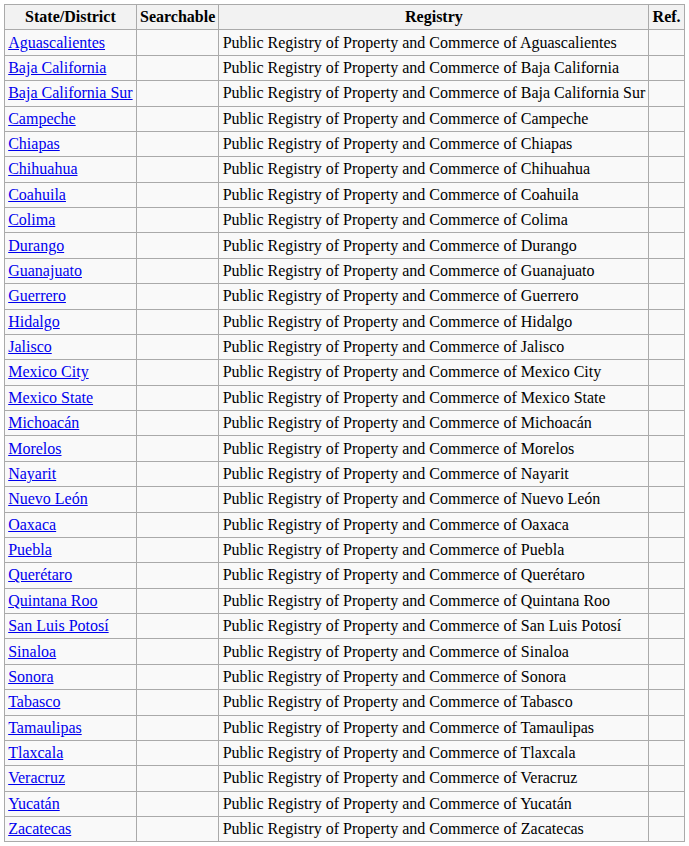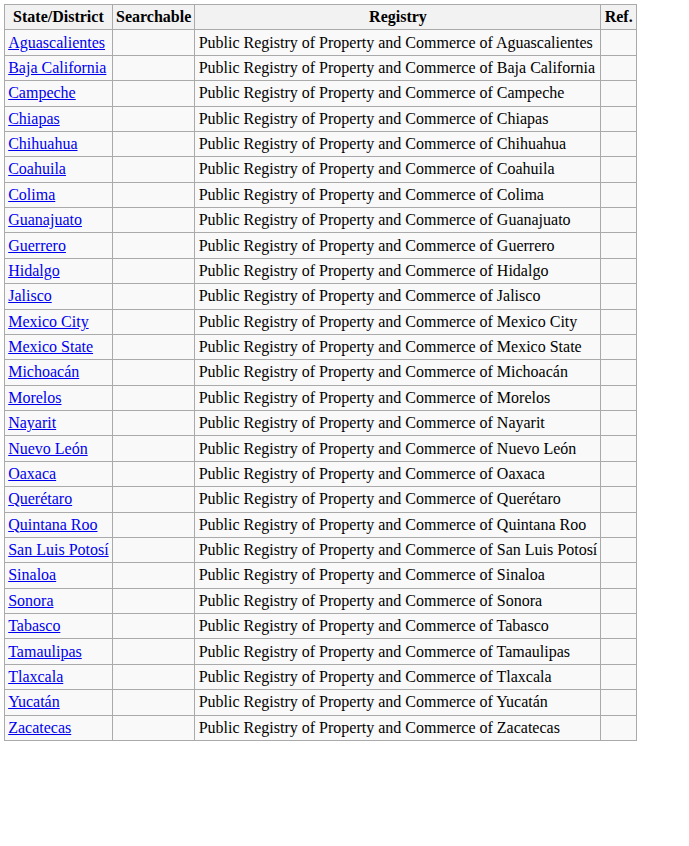 <table class="wikitable sortable static-row-numbers static-row-header-text">
 <tr>
 <th>State/District</th>
 <th>Searchable</th>
 <th>Registry</th>
 <th>Ref.</th>
 </tr>
 <tr>
 <td><a href='#'>Aguascalientes</a></td>
 <td></td>
 <td>Public Registry of Property and Commerce of Aguascalientes </td>
 <td></td>
 </tr>
 <tr>
 <td><a href='#'>Baja California</a></td>
 <td></td>
 <td>Public Registry of Property and Commerce of Baja California </td>
-<td></td>
-</tr>
-<tr>
-<td><a href='#'>Baja California Sur</a></td>
-<td></td>
-<td>Public Registry of Property and Commerce of Baja California Sur </td>
 <td></td>
 </tr>
 <tr>
 <td><a href='#'>Campeche</a></td>
 <td></td>
 <td>Public Registry of Property and Commerce of Campeche </td>
 <td></td>
 </tr>
 <tr>
 <td><a href='#'>Chiapas</a></td>
 <td></td>
 <td>Public Registry of Property and Commerce of Chiapas </td>
 <td></td>
 </tr>
 <tr>
 <td><a href='#'>Chihuahua</a></td>
 <td></td>
 <td>Public Registry of Property and Commerce of Chihuahua   </td>
 <td></td>
 </tr>
 <tr>
 <td><a href='#'>Coahuila</a></td>
 <td></td>
 <td>Public Registry of Property and Commerce of Coahuila   </td>
 <td></td>
 </tr>
 <tr>
 <td><a href='#'>Colima</a></td>
 <td></td>
 <td>Public Registry of Property and Commerce of Colima </td>
-<td></td>
-</tr>
-<tr>
-<td><a href='#'>Durango</a></td>
-<td></td>
-<td>Public Registry of Property and Commerce of Durango</td>
 <td></td>
 </tr>
 <tr>
 <td><a href='#'>Guanajuato</a></td>
 <td></td>
 <td>Public Registry of Property and Commerce of Guanajuato   </td>
 <td></td>
 </tr>
 <tr>
 <td><a href='#'>Guerrero</a></td>
 <td></td>
 <td>Public Registry of Property and Commerce of Guerrero </td>
 <td></td>
 </tr>
 <tr>
 <td><a href='#'>Hidalgo</a></td>
 <td></td>
 <td>Public Registry of Property and Commerce of Hidalgo </td>
 <td></td>
 </tr>
 <tr>
 <td><a href='#'>Jalisco</a></td>
 <td></td>
 <td>Public Registry of Property and Commerce of Jalisco  </td>
 <td></td>
 </tr>
 <tr>
 <td><a href='#'>Mexico City</a></td>
 <td></td>
 <td>Public Registry of Property and Commerce of Mexico City </td>
 <td></td>
 </tr>
 <tr>
 <td><a href='#'>Mexico State</a></td>
 <td></td>
 <td>Public Registry of Property and Commerce of Mexico State </td>
 <td></td>
 </tr>
 <tr>
 <td><a href='#'>Michoacán</a></td>
 <td></td>
 <td>Public Registry of Property and Commerce of Michoacán </td>
 <td></td>
 </tr>
 <tr>
 <td><a href='#'>Morelos</a></td>
 <td></td>
 <td>Public Registry of Property and Commerce of Morelos </td>
 <td></td>
 </tr>
 <tr>
 <td><a href='#'>Nayarit</a></td>
 <td></td>
 <td>Public Registry of Property and Commerce of Nayarit </td>
 <td></td>
 </tr>
 <tr>
 <td><a href='#'>Nuevo León</a></td>
 <td></td>
 <td>Public Registry of Property and Commerce of Nuevo León </td>
 <td></td>
 </tr>
 <tr>
 <td><a href='#'>Oaxaca</a></td>
 <td></td>
 <td>Public Registry of Property and Commerce of Oaxaca </td>
 <td></td>
 </tr>
 <tr>
-<td><a href='#'>Puebla</a></td>
-<td></td>
-<td>Public Registry of Property and Commerce of Puebla </td>
-<td></td>
-</tr>
-<tr>
 <td><a href='#'>Querétaro</a></td>
 <td></td>
 <td>Public Registry of Property and Commerce of Querétaro  </td>
 <td></td>
 </tr>
 <tr>
 <td><a href='#'>Quintana Roo</a></td>
 <td></td>
 <td>Public Registry of Property and Commerce of Quintana Roo </td>
 <td></td>
 </tr>
 <tr>
 <td><a href='#'>San Luis Potosí</a></td>
 <td></td>
 <td>Public Registry of Property and Commerce of San Luis Potosí </td>
 <td></td>
 </tr>
 <tr>
 <td><a href='#'>Sinaloa</a></td>
 <td></td>
 <td>Public Registry of Property and Commerce of Sinaloa </td>
 <td></td>
 </tr>
 <tr>
 <td><a href='#'>Sonora</a></td>
 <td></td>
 <td>Public Registry of Property and Commerce of Sonora </td>
 <td></td>
 </tr>
 <tr>
 <td><a href='#'>Tabasco</a></td>
 <td></td>
 <td>Public Registry of Property and Commerce of Tabasco </td>
 <td></td>
 </tr>
 <tr>
 <td><a href='#'>Tamaulipas</a></td>
 <td></td>
 <td>Public Registry of Property and Commerce of Tamaulipas </td>
 <td></td>
 </tr>
 <tr>
 <td><a href='#'>Tlaxcala</a></td>
 <td></td>
 <td>Public Registry of Property and Commerce of Tlaxcala </td>
 <td></td>
 </tr>
 <tr>
-<td><a href='#'>Veracruz</a></td>
-<td></td>
-<td>Public Registry of Property and Commerce of Veracruz </td>
-<td></td>
-</tr>
-<tr>
 <td><a href='#'>Yucatán</a></td>
 <td></td>
 <td>Public Registry of Property and Commerce of Yucatán </td>
 <td></td>
 </tr>
 <tr>
 <td><a href='#'>Zacatecas</a></td>
 <td></td>
 <td>Public Registry of Property and Commerce of Zacatecas </td>
 <td></td>
 </tr>
 </table>
